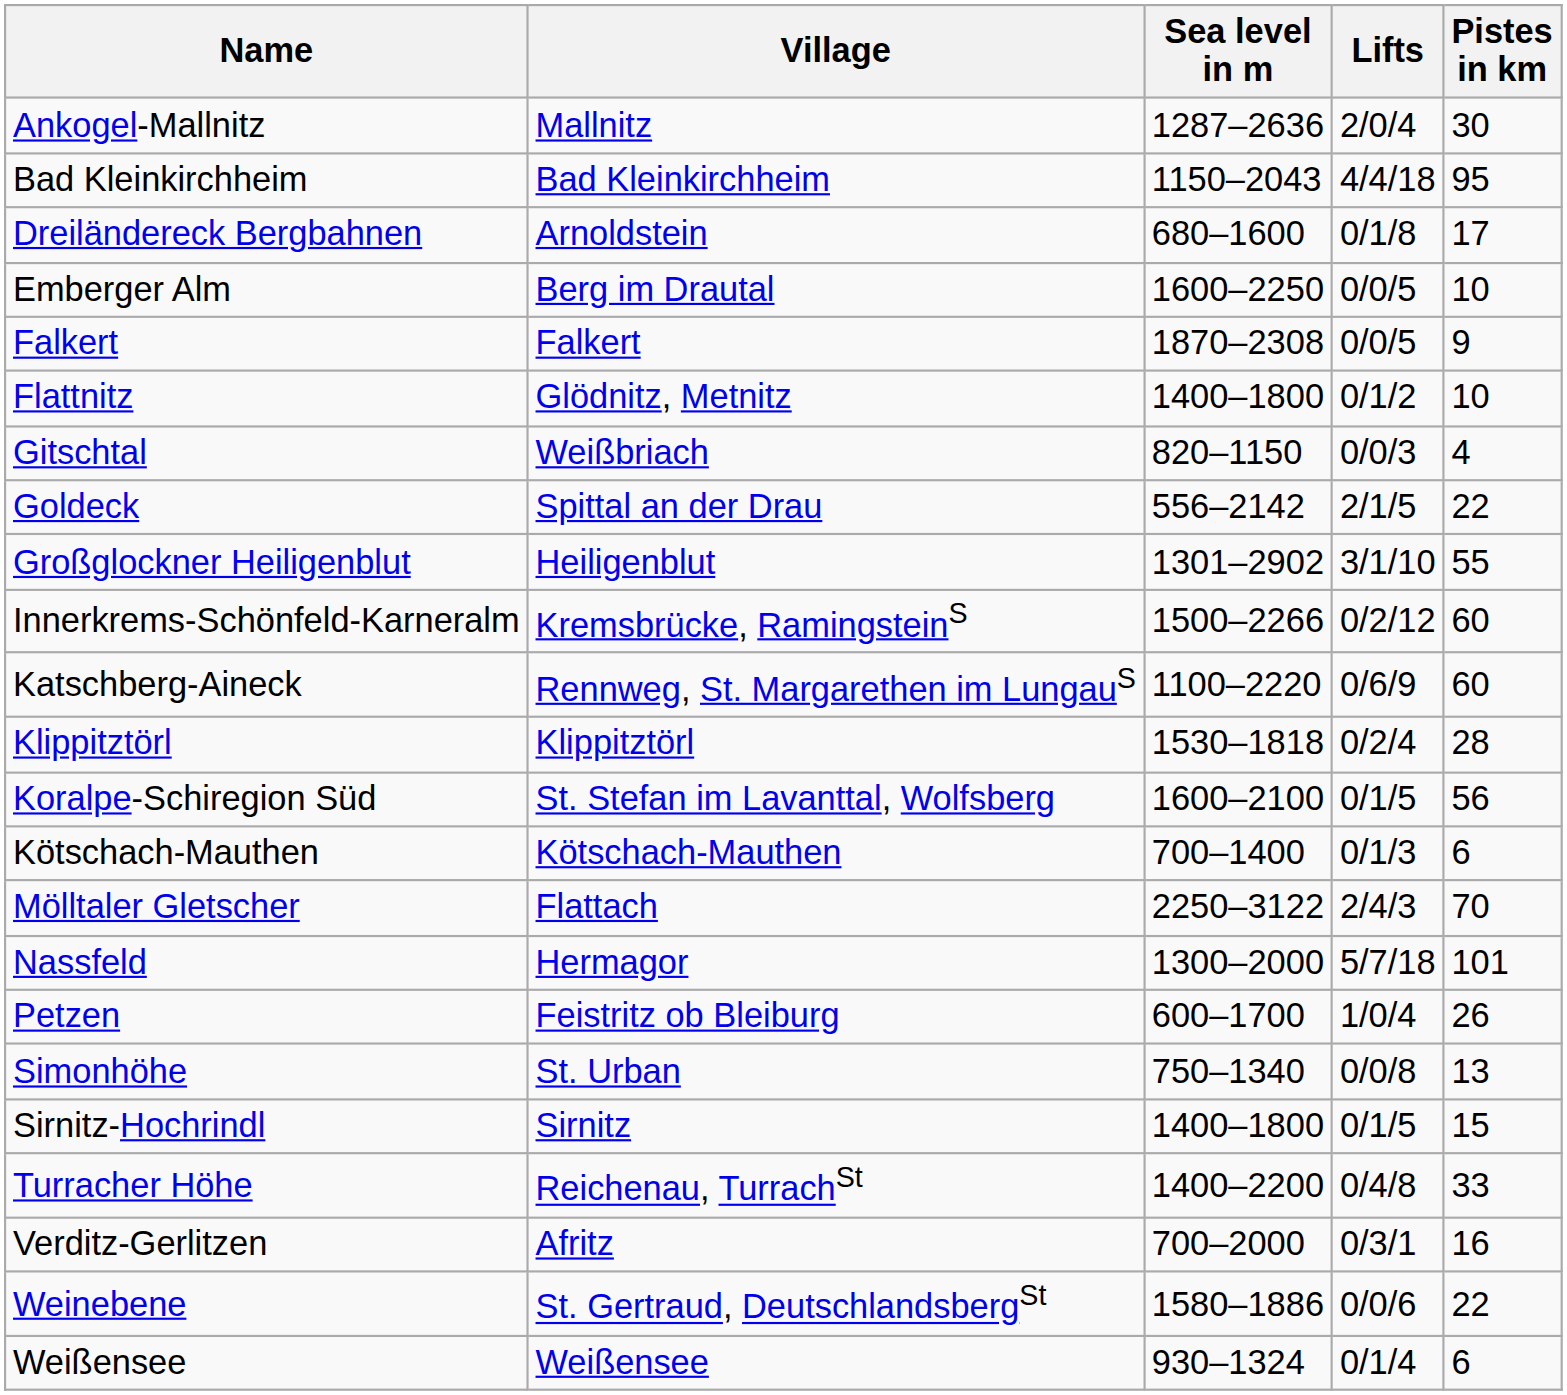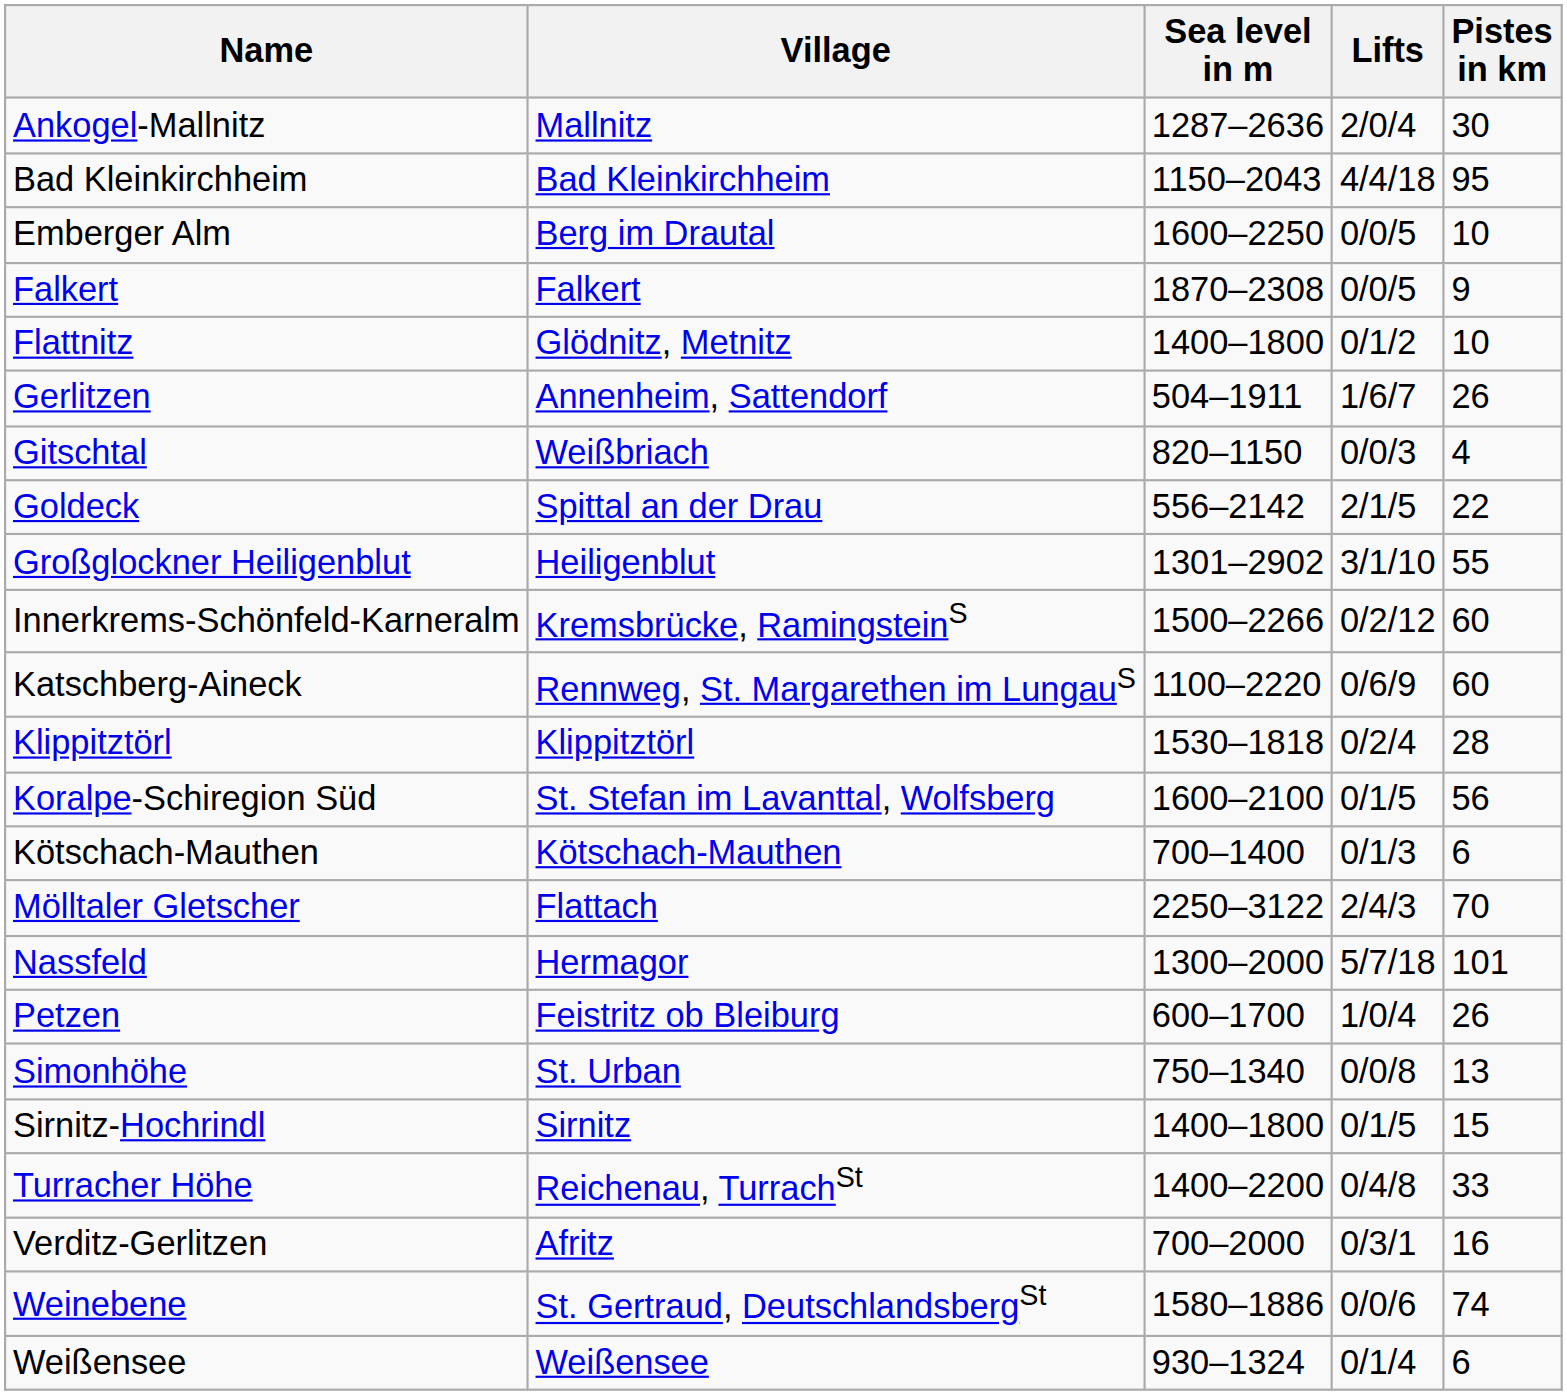 <table class="wikitable sortable zebra">
 <tr>
 <th>Name</th>
 <th>Village</th>
 <th>Sea level<br>in m</th>
 <th>Lifts</th>
 <th>Pistes<br>in km</th>
 </tr>
 <tr>
 <td><a href='#'>Ankogel</a>-Mallnitz</td>
 <td><a href='#'>Mallnitz</a></td>
 <td>1287–2636</td>
 <td>2/0/4</td>
 <td>30</td>
 </tr>
 <tr>
 <td>Bad Kleinkirchheim</td>
 <td><a href='#'>Bad Kleinkirchheim</a></td>
 <td>1150–2043</td>
 <td>4/4/18</td>
 <td>95</td>
 </tr>
 <tr>
-<td><a href='#'>Dreiländereck Bergbahnen</a></td>
-<td><a href='#'>Arnoldstein</a></td>
-<td>680–1600</td>
-<td>0/1/8</td>
-<td>17</td>
-</tr>
-<tr>
 <td>Emberger Alm</td>
 <td><a href='#'>Berg im Drautal</a></td>
 <td>1600–2250</td>
 <td>0/0/5</td>
 <td>10</td>
 </tr>
 <tr>
 <td><a href='#'>Falkert</a></td>
 <td><a href='#'>Falkert</a></td>
 <td>1870–2308</td>
 <td>0/0/5</td>
 <td>9</td>
 </tr>
 <tr>
 <td><a href='#'>Flattnitz</a></td>
 <td><a href='#'>Glödnitz</a>, <a href='#'>Metnitz</a></td>
 <td>1400–1800</td>
 <td>0/1/2</td>
 <td>10</td>
+</tr>
+<tr>
+<td><a href='#'>Gerlitzen</a></td>
+<td><a href='#'>Annenheim</a>, <a href='#'>Sattendorf</a></td>
+<td>504–1911</td>
+<td>1/6/7</td>
+<td>26</td>
 </tr>
 <tr>
 <td><a href='#'>Gitschtal</a></td>
 <td><a href='#'>Weißbriach</a></td>
 <td>820–1150</td>
 <td>0/0/3</td>
 <td>4</td>
 </tr>
 <tr>
 <td><a href='#'>Goldeck</a></td>
 <td><a href='#'>Spittal an der Drau</a></td>
 <td>556–2142</td>
 <td>2/1/5</td>
 <td>22</td>
 </tr>
 <tr>
 <td><a href='#'>Großglockner Heiligenblut</a></td>
 <td><a href='#'>Heiligenblut</a></td>
 <td>1301–2902</td>
 <td>3/1/10</td>
 <td>55</td>
 </tr>
 <tr>
 <td>Innerkrems-Schönfeld-Karneralm</td>
 <td><a href='#'>Kremsbrücke</a>, <a href='#'>Ramingstein</a><sup>S</sup></td>
 <td>1500–2266</td>
 <td>0/2/12</td>
 <td>60</td>
 </tr>
 <tr>
 <td>Katschberg-Aineck</td>
 <td><a href='#'>Rennweg</a>, <a href='#'>St. Margarethen im Lungau</a><sup>S</sup></td>
 <td>1100–2220</td>
 <td>0/6/9</td>
 <td>60</td>
 </tr>
 <tr>
 <td><a href='#'>Klippitztörl</a></td>
 <td><a href='#'>Klippitztörl</a></td>
 <td>1530–1818</td>
 <td>0/2/4</td>
 <td>28</td>
 </tr>
 <tr>
 <td><a href='#'>Koralpe</a>-Schiregion Süd</td>
 <td><a href='#'>St. Stefan im Lavanttal</a>, <a href='#'>Wolfsberg</a></td>
 <td>1600–2100</td>
 <td>0/1/5</td>
 <td>56</td>
 </tr>
 <tr>
 <td>Kötschach-Mauthen</td>
 <td><a href='#'>Kötschach-Mauthen</a></td>
 <td>700–1400</td>
 <td>0/1/3</td>
 <td>6</td>
 </tr>
 <tr>
 <td><a href='#'>Mölltaler Gletscher</a></td>
 <td><a href='#'>Flattach</a></td>
 <td>2250–3122</td>
 <td>2/4/3</td>
 <td>70</td>
 </tr>
 <tr>
 <td><a href='#'>Nassfeld</a></td>
 <td><a href='#'>Hermagor</a></td>
 <td>1300–2000</td>
 <td>5/7/18</td>
 <td>101</td>
 </tr>
 <tr>
 <td><a href='#'>Petzen</a></td>
 <td><a href='#'>Feistritz ob Bleiburg</a></td>
 <td>600–1700</td>
 <td>1/0/4</td>
 <td>26</td>
 </tr>
 <tr>
 <td><a href='#'>Simonhöhe</a></td>
 <td><a href='#'>St. Urban</a></td>
 <td>750–1340</td>
 <td>0/0/8</td>
 <td>13</td>
 </tr>
 <tr>
 <td>Sirnitz-<a href='#'>Hochrindl</a></td>
 <td><a href='#'>Sirnitz</a></td>
 <td>1400–1800</td>
 <td>0/1/5</td>
 <td>15</td>
 </tr>
 <tr>
 <td><a href='#'>Turracher Höhe</a></td>
 <td><a href='#'>Reichenau</a>, <a href='#'>Turrach</a><sup>St</sup></td>
 <td>1400–2200</td>
 <td>0/4/8</td>
 <td>33</td>
 </tr>
 <tr>
 <td>Verditz-Gerlitzen</td>
 <td><a href='#'>Afritz</a></td>
 <td>700–2000</td>
 <td>0/3/1</td>
 <td>16</td>
 </tr>
 <tr>
 <td><a href='#'>Weinebene</a></td>
 <td><a href='#'>St. Gertraud</a>, <a href='#'>Deutschlandsberg</a><sup>St</sup></td>
 <td>1580–1886</td>
 <td>0/0/6</td>
-<td>22</td>
+<td>74</td>
 </tr>
 <tr>
 <td>Weißensee</td>
 <td><a href='#'>Weißensee</a></td>
 <td>930–1324</td>
 <td>0/1/4</td>
 <td>6</td>
 </tr>
 </table>
